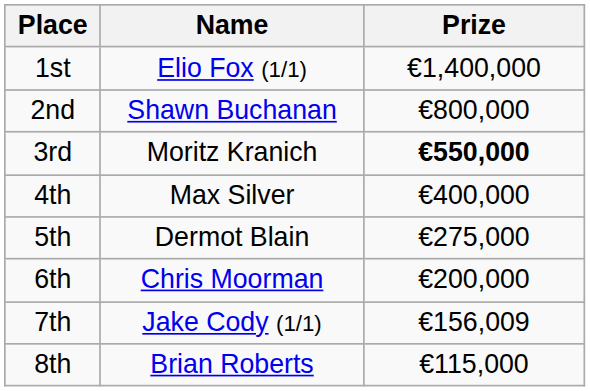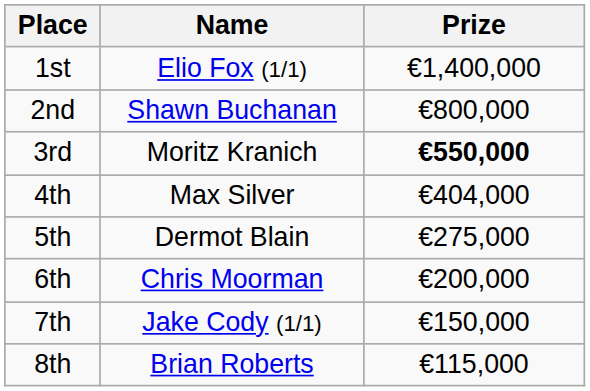 <table class="wikitable">
 <tr>
 <th width="50">Place</th>
 <th width="150">Name</th>
 <th width="125">Prize</th>
 </tr>
 <tr>
 <td align = "center">1st</td>
 <td align = "center"><a href='#'>Elio Fox</a> <small>(1/1)</small></td>
 <td align = "center">€1,400,000</td>
 </tr>
 <tr>
 <td align = "center">2nd</td>
 <td align = "center"><a href='#'>Shawn Buchanan</a></td>
 <td align = "center">€800,000</td>
 </tr>
 <tr>
 <td align = "center">3rd</td>
 <td align = "center">Moritz Kranich</td>
 <td align = "center"><strong>€550,000</strong></td>
 </tr>
 <tr>
 <td align = "center">4th</td>
 <td align = "center">Max Silver</td>
-<td align = "center">€400,000</td>
+<td align = "center">€404,000</td>
 </tr>
 <tr>
 <td align = "center">5th</td>
 <td align = "center">Dermot Blain</td>
 <td align = "center">€275,000</td>
 </tr>
 <tr>
 <td align = "center">6th</td>
 <td align = "center"><a href='#'>Chris Moorman</a></td>
 <td align = "center">€200,000</td>
 </tr>
 <tr>
 <td align = "center">7th</td>
 <td align = "center"><a href='#'>Jake Cody</a> <small>(1/1)</small></td>
-<td align = "center">€156,009</td>
+<td align = "center">€150,000</td>
 </tr>
 <tr>
 <td align = "center">8th</td>
 <td align = "center"><a href='#'>Brian Roberts</a></td>
 <td align = "center">€115,000</td>
 </tr>
 </table>
